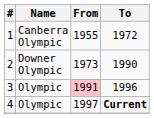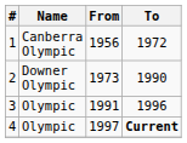 <table class="sortable wikitable" style="width:20%;text-align:center">
 <tr>
 <th width=1%>#</th>
 <th width=45%>Name</th>
 <th width=6%>From</th>
 <th width=6%>To</th>
 </tr>
 <tr>
 <td align=left>1</td>
 <td align=left>Canberra Olympic</td>
-<td>1955</td>
+<td>1956</td>
 <td>1972</td>
 </tr>
 <tr>
 <td align=left>2</td>
 <td align=left>Downer Olympic</td>
 <td>1973</td>
 <td>1990</td>
 </tr>
 <tr>
 <td align=left>3</td>
 <td align=left>Olympic</td>
-<td style="background: pink;">1991</td>
+<td>1991</td>
 <td>1996</td>
 </tr>
 <tr>
 <td align=left>4</td>
 <td align=left>Olympic</td>
 <td>1997</td>
 <td><strong>Current</strong></td>
 </tr>
 <tr>
 </tr>
 </table>
